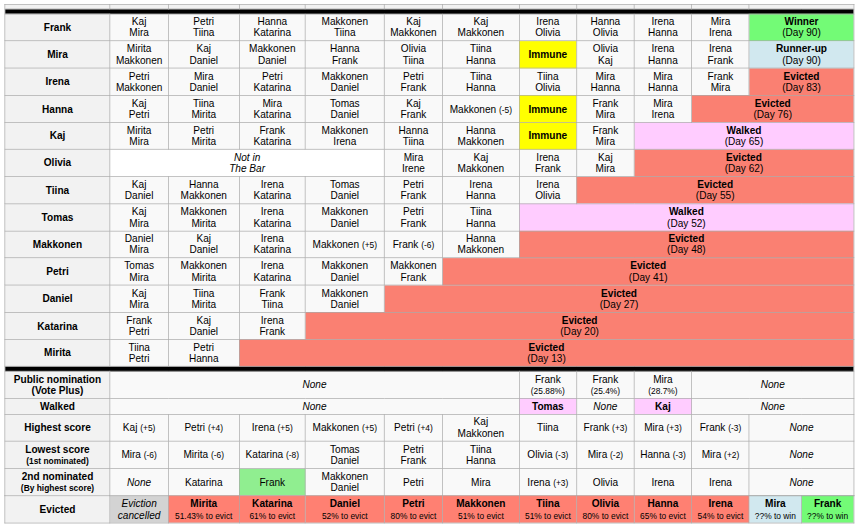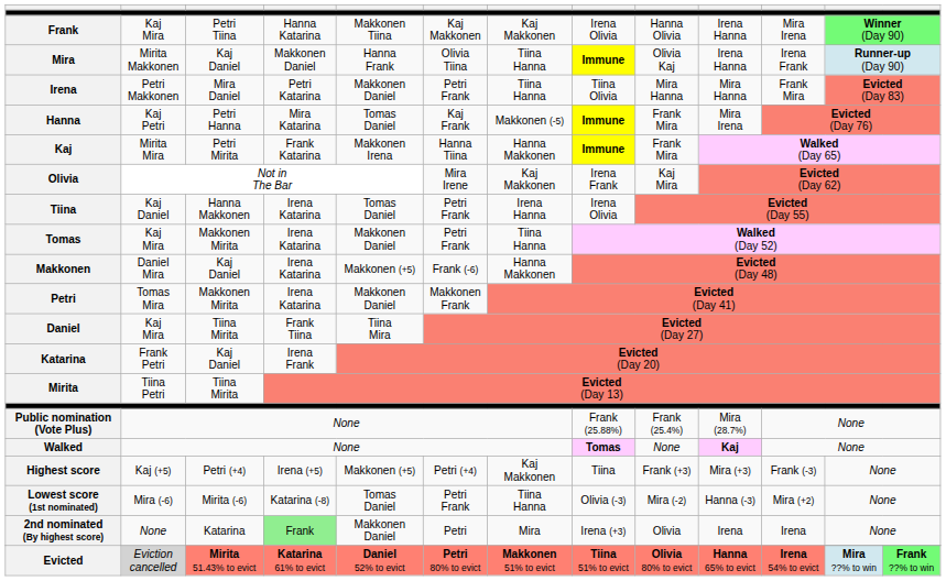 <table class="wikitable" style="font-size:90%; text-align:center; width: 96%; margin-left: auto; margin-right: auto;">
 <tr>
 <th></th>
 <th></th>
 <th></th>
 <th></th>
 <th></th>
 <th></th>
 <th></th>
 <th></th>
 <th></th>
 <th></th>
 <th></th>
 <th colspan=2></th>
 </tr>
 <tr>
 <th style="background:#000000;" colspan="15"></th>
 </tr>
 <tr>
 <th>Frank</th>
 <td><span>Kaj</span><br><span>Mira</span></td>
 <td><span>Petri</span><br><span>Tiina</span></td>
 <td><span>Hanna</span><br><span>Katarina</span></td>
 <td><span>Makkonen</span><br><span>Tiina</span></td>
 <td><span>Kaj</span><br><span>Makkonen</span></td>
 <td><span>Kaj</span><br><span>Makkonen</span></td>
 <td><span>Irena</span><br><span>Olivia</span></td>
 <td><span>Hanna</span><br><span>Olivia</span></td>
 <td><span>Irena</span><br><span>Hanna</span></td>
 <td><span>Mira</span><br><span>Irena</span></td>
 <td style="background:#73FB76" colspan=2><strong>Winner</strong> <br> (Day 90)</td>
 </tr>
 <tr>
 <th>Mira</th>
 <td><span>Mirita</span><br><span>Makkonen</span></td>
 <td><span>Kaj</span><br><span>Daniel</span></td>
 <td><span>Makkonen</span><br><span>Daniel</span></td>
 <td><span>Hanna</span><br><span>Frank</span></td>
 <td><span>Olivia</span><br><span>Tiina</span></td>
 <td><span>Tiina</span><br><span>Hanna</span></td>
 <td style="background:yellow; text-align:center;"><strong>Immune</strong></td>
 <td><span>Olivia</span><br><span>Kaj</span></td>
 <td><span>Irena</span><br><span>Hanna</span></td>
 <td><span>Irena</span><br><span>Frank</span></td>
 <td style="background:#D1E8EF" colspan=2><strong>Runner-up</strong> <br> (Day 90)</td>
 </tr>
 <tr>
 <th>Irena</th>
 <td><span>Petri</span><br><span>Makkonen</span></td>
 <td><span>Mira</span><br><span>Daniel</span></td>
 <td><span>Petri</span><br><span>Katarina</span></td>
 <td><span>Makkonen</span><br><span>Daniel</span></td>
 <td><span>Petri</span><br><span>Frank</span></td>
 <td><span>Tiina</span><br><span>Hanna</span></td>
 <td><span>Tiina</span><br><span>Olivia</span></td>
 <td><span>Mira</span><br><span>Hanna</span></td>
 <td><span>Mira</span><br><span>Hanna</span></td>
 <td><span>Frank</span><br><span>Mira</span></td>
 <td style="background:salmon; text-align:center;" colspan=2><strong>Evicted</strong> <br> (Day 83)</td>
 </tr>
 <tr>
 <th>Hanna</th>
 <td><span>Kaj</span><br><span>Petri</span></td>
-<td><span>Tiina</span><br><span>Mirita</span></td>
+<td><span>Petri</span><br><span>Hanna</span></td>
 <td><span>Mira</span><br><span>Katarina</span></td>
 <td><span>Tomas</span><br><span>Daniel</span></td>
 <td><span>Kaj</span><br><span>Frank</span></td>
 <td><span>Makkonen <small>(-5)</small></span></td>
 <td style="background:yellow; text-align:center;"><strong>Immune</strong></td>
 <td><span>Frank</span><br><span>Mira</span></td>
 <td><span>Mira</span><br><span>Irena</span></td>
 <td style="background:salmon; text-align:center;" colspan=3><strong>Evicted</strong> <br> (Day 76)</td>
 </tr>
 <tr>
 <th>Kaj</th>
 <td><span>Mirita</span><br><span>Mira</span></td>
 <td><span>Petri</span><br><span>Mirita</span></td>
 <td><span>Frank</span><br><span>Katarina</span></td>
 <td><span>Makkonen</span><br><span>Irena</span></td>
 <td><span>Hanna</span><br><span>Tiina</span></td>
 <td><span>Hanna</span><br><span>Makkonen</span></td>
 <td style="background:yellow; text-align:center;"><strong>Immune</strong></td>
 <td><span>Frank</span><br><span>Mira</span></td>
 <td style="background:#fcf; text-align:center;" colspan="4"><strong>Walked</strong> <br> (Day 65)</td>
 </tr>
 <tr>
 <th>Olivia</th>
 <td style="background:white; text-align:center;" colspan=4><em>Not in<br>The Bar</em></td>
 <td><span>Mira</span><br><span>Irene</span></td>
 <td><span>Kaj</span><br><span>Makkonen</span></td>
 <td><span>Irena</span><br><span>Frank</span></td>
 <td><span>Kaj</span><br><span>Mira</span></td>
 <td style="background:salmon; text-align:center;" colspan=4><strong>Evicted</strong> <br> (Day 62)</td>
 </tr>
 <tr>
 <th>Tiina</th>
 <td><span>Kaj</span><br><span>Daniel</span></td>
 <td><span>Hanna</span><br><span>Makkonen</span></td>
 <td><span>Irena</span><br><span>Katarina</span></td>
 <td><span>Tomas</span><br><span>Daniel</span></td>
 <td><span>Petri</span><br><span>Frank</span></td>
 <td><span>Irena</span><br><span>Hanna</span></td>
 <td><span>Irena</span><br><span>Olivia</span></td>
 <td style="background:salmon; text-align:center;" colspan=5><strong>Evicted</strong> <br> (Day 55)</td>
 </tr>
 <tr>
 <th>Tomas</th>
 <td><span>Kaj</span><br><span>Mira</span></td>
 <td><span>Makkonen</span><br><span>Mirita</span></td>
 <td><span>Irena</span><br><span>Katarina</span></td>
 <td><span>Makkonen</span><br><span>Daniel</span></td>
 <td><span>Petri</span><br><span>Frank</span></td>
 <td><span>Tiina</span><br><span>Hanna</span></td>
 <td style="background:#fcf; text-align:center;" colspan="6"><strong>Walked</strong> <br> (Day 52)</td>
 </tr>
 <tr>
 <th>Makkonen</th>
 <td><span>Daniel</span><br><span>Mira</span></td>
 <td><span>Kaj</span><br><span>Daniel</span></td>
 <td><span>Irena</span><br><span>Katarina</span></td>
 <td><span>Makkonen <small>(+5)</small></span></td>
 <td><span>Frank <small>(-6)</small></span></td>
 <td><span>Hanna</span><br><span>Makkonen</span></td>
 <td style="background:salmon; text-align:center;" colspan="6"><strong>Evicted</strong> <br> (Day 48)</td>
 </tr>
 <tr>
 <th>Petri</th>
 <td><span>Tomas</span><br><span>Mira</span></td>
 <td><span>Makkonen</span><br><span>Mirita</span></td>
 <td><span>Irena</span><br><span>Katarina</span></td>
 <td><span>Makkonen</span><br><span>Daniel</span></td>
 <td><span>Makkonen</span><br><span>Frank</span></td>
 <td style="background:salmon; text-align:center;" colspan="7"><strong>Evicted</strong> <br> (Day 41)</td>
 </tr>
 <tr>
 <th>Daniel</th>
 <td><span>Kaj</span><br><span>Mira</span></td>
 <td><span>Tiina</span><br><span>Mirita</span></td>
 <td><span>Frank</span><br><span>Tiina</span></td>
-<td><span>Makkonen</span><br><span>Daniel</span></td>
+<td><span>Tiina</span><br><span>Mira</span></td>
 <td style="background:salmon; text-align:center;" colspan="8"><strong>Evicted</strong> <br> (Day 27)</td>
 </tr>
 <tr>
 <th>Katarina</th>
 <td><span>Frank</span><br><span>Petri</span></td>
 <td><span>Kaj</span><br><span>Daniel</span></td>
 <td><span>Irena</span><br><span>Frank</span></td>
 <td style="background:salmon; text-align:center;" colspan="9"><strong>Evicted</strong> <br> (Day 20)</td>
 </tr>
 <tr>
 <th>Mirita</th>
 <td><span>Tiina</span><br><span>Petri</span></td>
-<td><span>Petri</span><br><span>Hanna</span></td>
+<td><span>Tiina</span><br><span>Mirita</span></td>
 <td style="background:salmon; text-align:center;" colspan="10"><strong>Evicted</strong><br> (Day 13)</td>
 </tr>
 <tr>
 <th style="background:#000000;" colspan="15"></th>
 </tr>
 <tr>
 <th>Public nomination<br>(Vote Plus)</th>
 <td colspan="6"><em>None</em></td>
 <td>Frank<br><small>(25.88%)</small></td>
 <td>Frank<br><small>(25.4%)</small></td>
 <td>Mira<br><small>(28.7%)</small></td>
 <td colspan="4"><em>None</em></td>
 </tr>
 <tr>
 <th>Walked</th>
 <td colspan="6"><em>None</em></td>
 <td style="background:#fcf;"><strong>Tomas</strong></td>
 <td colspan="1"><em>None</em></td>
 <td style="background:#fcf;"><strong>Kaj</strong></td>
 <td colspan="3"><em>None</em></td>
 </tr>
 <tr>
 <th>Highest score</th>
 <td><span>Kaj <small>(+5)</small></span></td>
 <td><span>Petri <small>(+4)</small></span></td>
 <td><span>Irena <small>(+5)</small></span></td>
 <td><span>Makkonen <small>(+5)</small></span></td>
 <td><span>Petri <small>(+4)</small></span></td>
 <td><span>Kaj</span><br><span>Makkonen</span></td>
 <td>Tiina</td>
 <td><span>Frank <small>(+3)</small></span></td>
 <td><span>Mira <small>(+3)</small></span></td>
 <td><span>Frank <small>(-3)</small></span></td>
 <td colspan=2><em>None</em></td>
 </tr>
 <tr>
 <th>Lowest score<br><small>(1st nominated)</small></th>
 <td><span>Mira <small>(-6)</small></span></td>
 <td><span>Mirita <small>(-6)</small></span></td>
 <td><span>Katarina <small>(-8)</small></span></td>
 <td><span>Tomas</span><br><span>Daniel</span></td>
 <td><span>Petri</span><br><span>Frank</span></td>
 <td><span>Tiina</span><br><span>Hanna</span></td>
 <td><span>Olivia <small>(-3)</small></span></td>
 <td><span>Mira <small>(-2)</small></span></td>
 <td><span>Hanna <small>(-3)</small></span></td>
 <td><span>Mira <small>(+2)</small></span></td>
 <td colspan=2><em>None</em></td>
 </tr>
 <tr>
 <th>2nd nominated<br><small>(By highest score)</small></th>
 <td><em>None</em></td>
 <td>Katarina</td>
 <td style="background: lightgreen;">Frank</td>
 <td><span>Makkonen</span><br><span>Daniel</span></td>
 <td>Petri</td>
 <td>Mira</td>
 <td><span>Irena <small>(+3)</small></span></td>
 <td>Olivia</td>
 <td>Irena</td>
 <td>Irena</td>
 <td colspan=2><em>None</em></td>
 </tr>
 <tr>
 <th rowspan="4">Evicted</th>
 <td rowspan="4" style="background:#D3D3D3"><em>Eviction<br>cancelled</em></td>
 <td rowspan="4" style="background:#FF8072"><strong>Mirita</strong><br><small>51.43% to evict</small></td>
 <td rowspan="4" style="background:#FF8072"><strong>Katarina</strong><br><small>61% to evict</small></td>
 <td rowspan="4" style="background:#FF8072"><strong>Daniel</strong><br><small>52% to evict</small></td>
 <td rowspan="4" style="background:#FF8072"><strong>Petri</strong><br><small>80% to evict</small></td>
 <td rowspan="4" style="background:#FF8072"><strong>Makkonen</strong><br><small>51% to evict</small></td>
 <td rowspan="4" style="background:#FF8072"><strong>Tiina</strong><br><small>51% to evict</small></td>
 <td rowspan="4" style="background:#FF8072"><strong>Olivia</strong><br><small>80% to evict</small></td>
 <td rowspan="4" style="background:#FF8072"><strong>Hanna</strong><br><small>65% to evict</small></td>
 <td rowspan="4" style="background:#FF8072"><strong>Irena</strong><br><small>54% to evict</small></td>
 </tr>
 <tr>
 <td rowspan="2" style="background:#D1E8EF"><strong>Mira</strong><br><small>??% to win</small></td>
 <td rowspan="2" style="background:#73FB76"><strong>Frank</strong><br><small>??% to win</small></td>
 </tr>
 <tr>
 </tr>
 </table>
